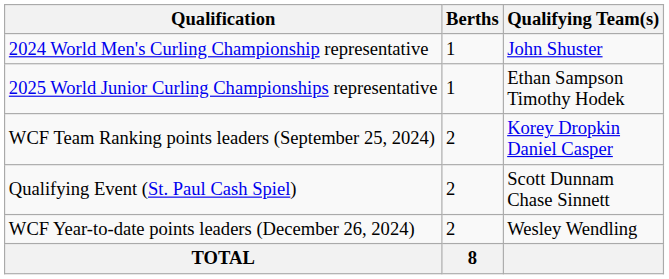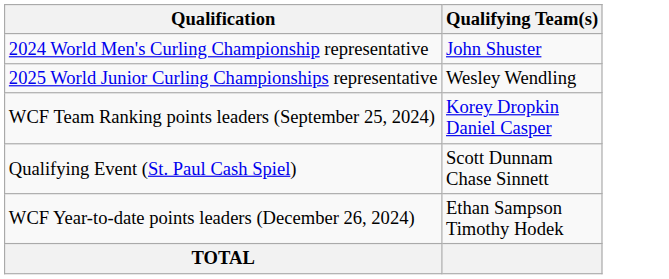 <table class="wikitable" border="1">
 <tr>
 <th scope="col">Qualification</th>
-<th scope="col">Berths</th>
 <th scope="col">Qualifying Team(s)</th>
 </tr>
 <tr>
 <td><a href='#'>2024 World Men's Curling Championship</a> representative</td>
-<td>1</td>
 <td> <a href='#'>John Shuster</a></td>
 </tr>
 <tr>
 <td><a href='#'>2025 World Junior Curling Championships</a> representative</td>
-<td>1</td>
-<td> Ethan Sampson <br>  Timothy Hodek</td>
+<td> Wesley Wendling</td>
 </tr>
 <tr>
 <td>WCF Team Ranking points leaders (September 25, 2024)</td>
-<td>2</td>
 <td> <a href='#'>Korey Dropkin</a> <br>  <a href='#'>Daniel Casper</a></td>
 </tr>
 <tr>
 <td>Qualifying Event (<a href='#'>St. Paul Cash Spiel</a>)</td>
-<td>2</td>
 <td> Scott Dunnam <br>  Chase Sinnett</td>
 </tr>
 <tr>
 <td>WCF Year-to-date points leaders (December 26, 2024)</td>
-<td>2</td>
-<td> Wesley Wendling</td>
+<td> Ethan Sampson <br>  Timothy Hodek</td>
 </tr>
 <tr>
 <th>TOTAL</th>
-<th>8</th>
 <th></th>
 </tr>
 </table>
